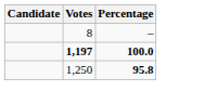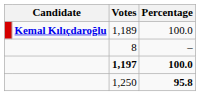 <table class=wikitable style=text-align:right>
 <tr>
 <th scope="col", colspan="2">Candidate</th>
 <th>Votes</th>
 <th>Percentage</th>
+</tr>
+<tr>
+<td style="background:#d50000; width:4px; text-align:center;"></td>
+<td align=left><strong><a href='#'>Kemal Kılıçdaroğlu</a></strong></td>
+<td>1,189</td>
+<td>100.0</td>
 </tr>
 <tr>
 <td scope="col", colspan="2"></td>
 <td>8</td>
 <td>–</td>
 </tr>
 <tr>
 <td scope="col", colspan="2"></td>
 <td><strong>1,197</strong></td>
 <td><strong>100.0</strong></td>
 </tr>
 <tr>
 <td scope="col", colspan="2"></td>
 <td>1,250</td>
 <td><strong>95.8</strong></td>
 </tr>
 </table>
